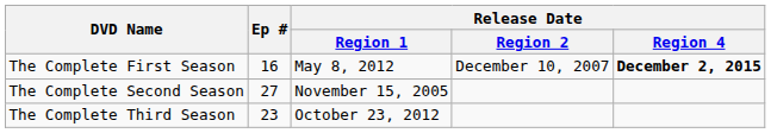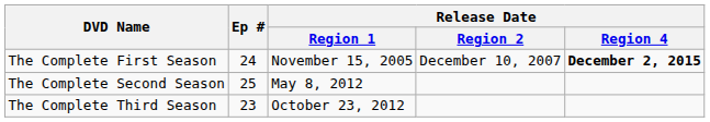 <table class="wikitable">
 <tr>
 <th rowspan="2">DVD Name</th>
 <th rowspan="2">Ep #</th>
 <th colspan="3">Release Date</th>
 </tr>
 <tr>
 <th><a href='#'>Region 1</a></th>
 <th><a href='#'>Region 2</a> <br> </th>
 <th><a href='#'>Region 4</a></th>
 </tr>
 <tr>
 <td>The Complete First Season</td>
-<td style="text-align:center;">16</td>
-<td>May 8, 2012</td>
+<td style="text-align:center;">24</td>
+<td>November 15, 2005</td>
 <td>December 10, 2007</td>
 <td><strong>December 2, 2015</strong></td>
 </tr>
 <tr>
 <td>The Complete Second Season</td>
-<td style="text-align:center;">27</td>
-<td>November 15, 2005</td>
+<td style="text-align:center;">25</td>
+<td>May 8, 2012</td>
 <td></td>
 <td></td>
 </tr>
 <tr>
 <td>The Complete Third Season</td>
 <td style="text-align:center;">23</td>
 <td>October 23, 2012</td>
 <td></td>
 <td></td>
 </tr>
 </table>
